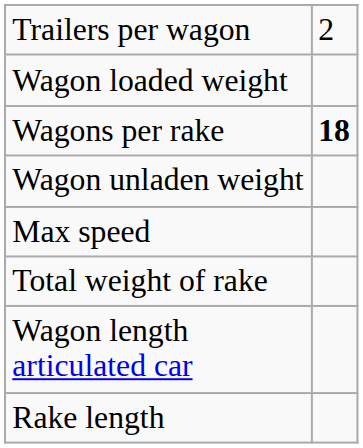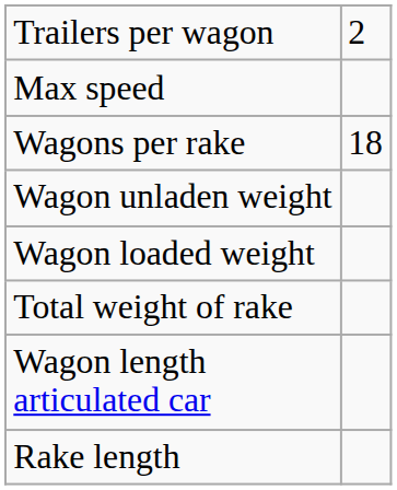 <table class="wikitable">
 <tr>
 <td>Trailers per wagon</td>
 <td>2</td>
 </tr>
 <tr>
-<td>Wagon loaded weight</td>
+<td>Max speed</td>
 <td></td>
 </tr>
 <tr>
 <td>Wagons per rake</td>
-<td><strong>18 </strong></td>
+<td>18 </td>
 </tr>
 <tr>
 <td>Wagon unladen weight</td>
 <td></td>
 </tr>
 <tr>
-<td>Max speed</td>
+<td>Wagon loaded weight</td>
 <td></td>
 </tr>
 <tr>
 <td>Total weight of rake</td>
 <td></td>
 </tr>
 <tr>
 <td>Wagon length<br><a href='#'>articulated car</a></td>
 <td> </td>
 </tr>
 <tr>
 <td>Rake length</td>
 <td> </td>
 </tr>
 </table>
